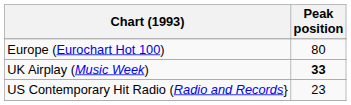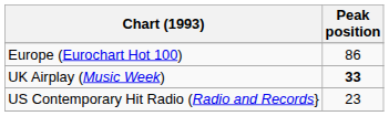 <table class="wikitable sortable">
 <tr>
 <th>Chart (1993)</th>
 <th>Peak<br>position</th>
 </tr>
 <tr>
 </tr>
 <tr>
 <td>Europe (<a href='#'>Eurochart Hot 100</a>)</td>
-<td align="center">80</td>
+<td align="center">86</td>
 </tr>
 <tr>
 </tr>
 <tr>
 <td>UK Airplay (<em><a href='#'>Music Week</a></em>)</td>
 <td align="center"><strong>33</strong></td>
 </tr>
 <tr>
 </tr>
 <tr>
 <td>US Contemporary Hit Radio (<em><a href='#'>Radio and Records</a></em>}</td>
 <td align="center">23</td>
 </tr>
 <tr>
 </tr>
 </table>
